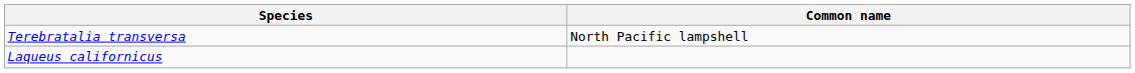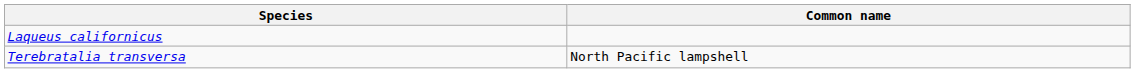 <table width=90% class="wikitable">
 <tr>
 <th width=25%>Species</th>
 <th width=25%>Common name</th>
 </tr>
 <tr>
+<td><em><a href='#'>Laqueus californicus</a></em> </td>
+<td></td>
+</tr>
+<tr>
 <td><em><a href='#'>Terebratalia transversa</a></em></td>
 <td>North Pacific lampshell</td>
 </tr>
-<tr>
-<td><em><a href='#'>Laqueus californicus</a></em> </td>
-<td></td>
-</tr>
 </table>
